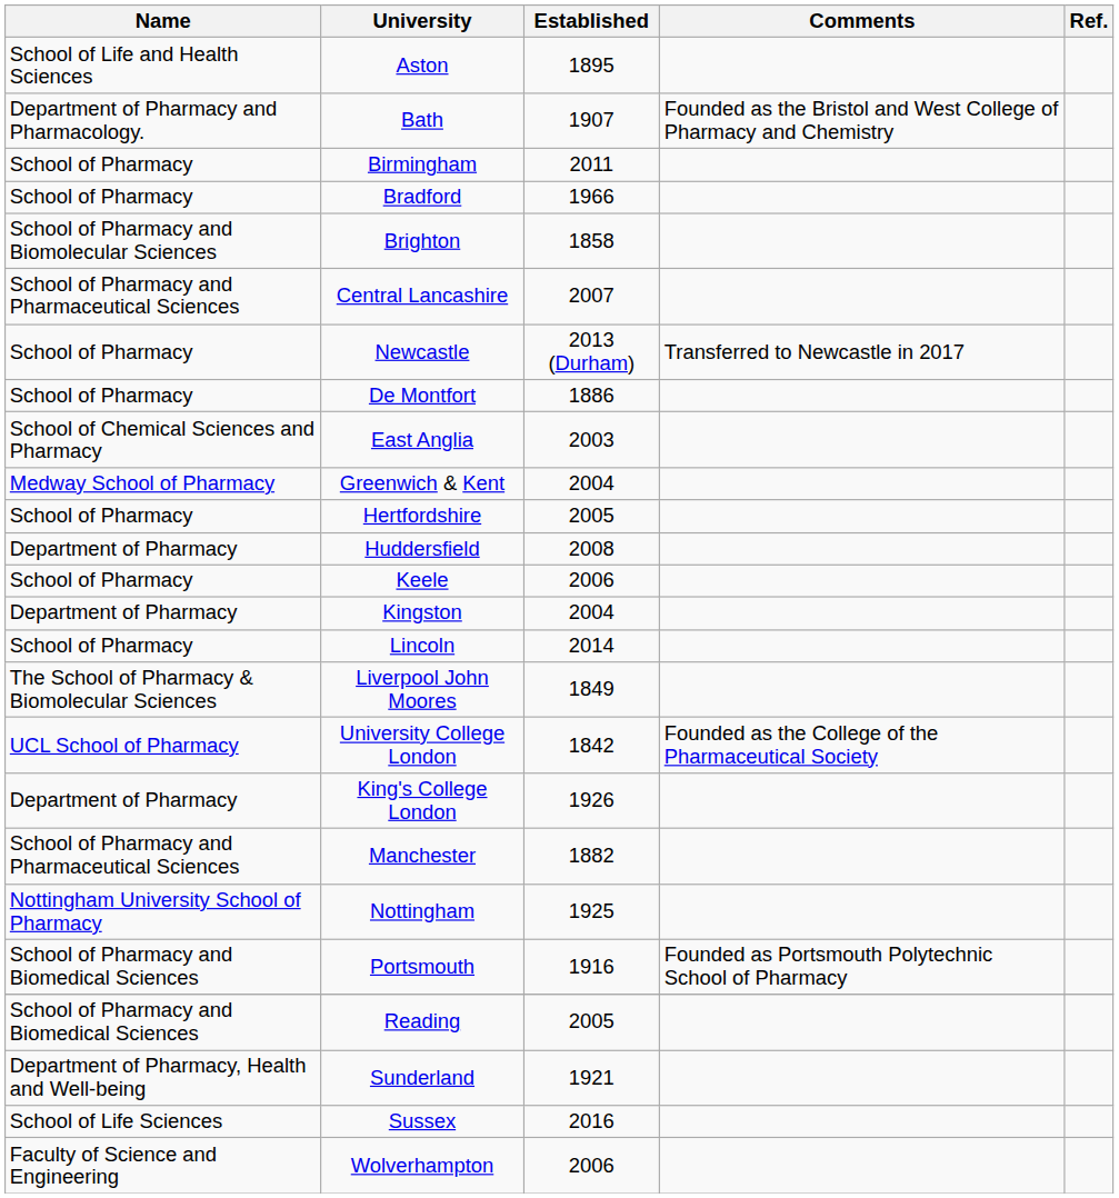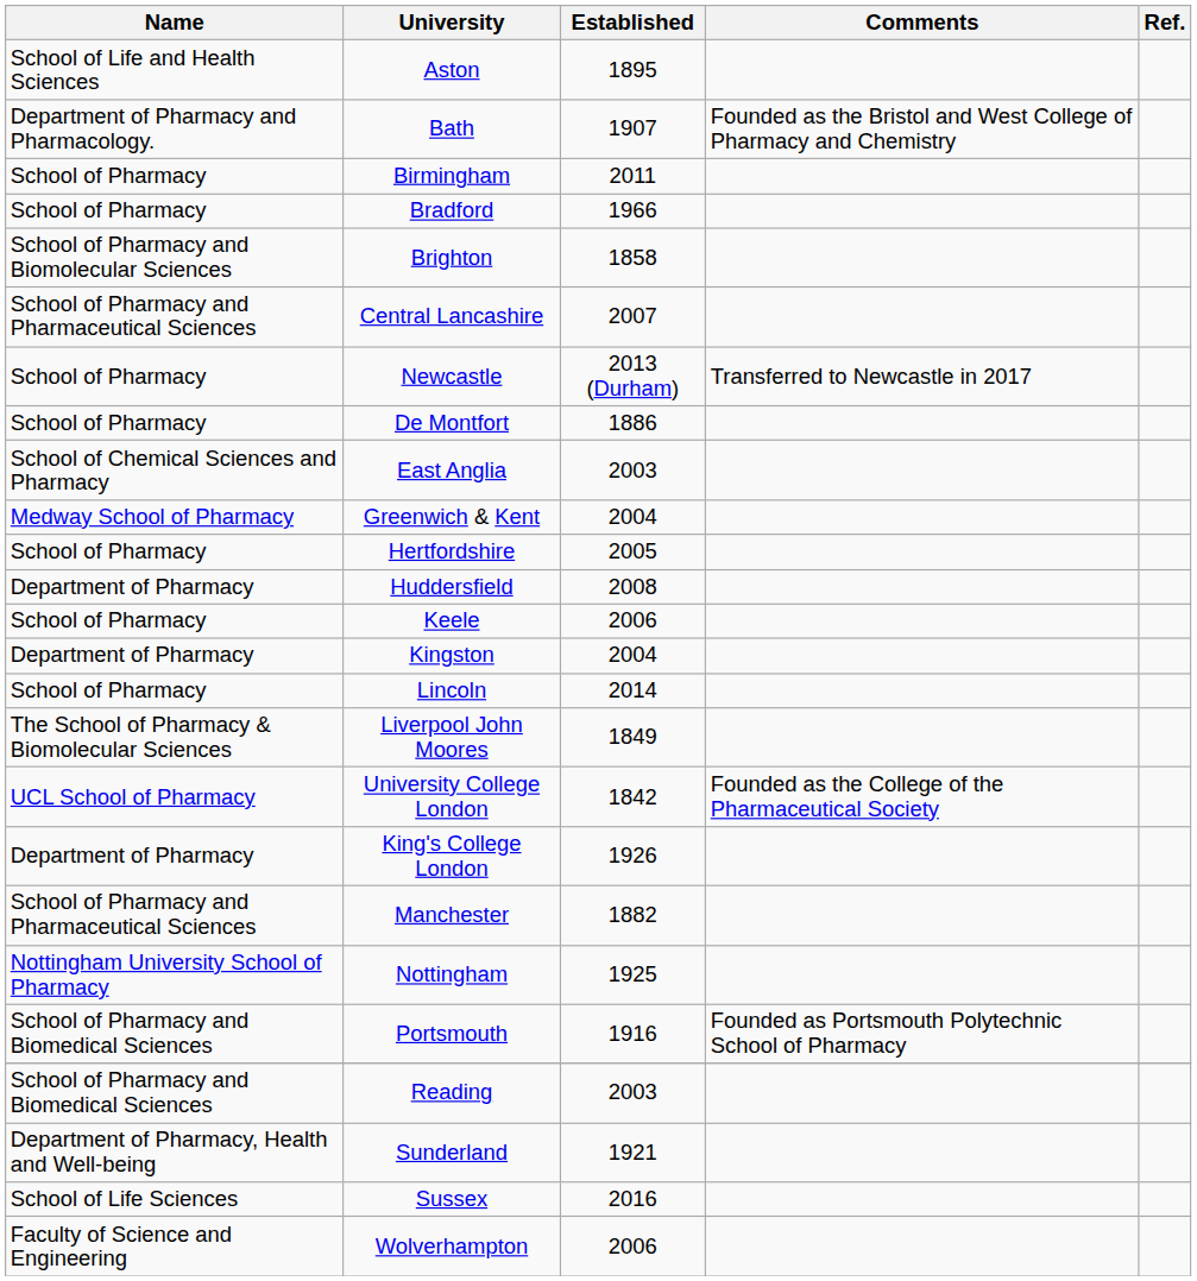 <table class="wikitable sortable">
 <tr>
 <th>Name</th>
 <th>University</th>
 <th>Established</th>
 <th>Comments</th>
 <th>Ref.</th>
 </tr>
 <tr>
 <td>School of Life and Health Sciences</td>
 <td align="center"><a href='#'>Aston</a></td>
 <td align="center">1895</td>
 <td></td>
 <td></td>
 </tr>
 <tr>
 <td>Department of Pharmacy and Pharmacology.</td>
 <td align="center"><a href='#'>Bath</a></td>
 <td align="center">1907</td>
 <td>Founded as the Bristol and West College of Pharmacy and Chemistry</td>
 <td align="center"></td>
 </tr>
 <tr>
 <td>School of Pharmacy</td>
 <td align="center"><a href='#'>Birmingham</a></td>
 <td align="center">2011</td>
 <td></td>
 </tr>
 <tr>
 <td>School of Pharmacy</td>
 <td align="center"><a href='#'>Bradford</a></td>
 <td align="center">1966</td>
 <td></td>
 <td align="center"></td>
 </tr>
 <tr>
 <td>School of Pharmacy and Biomolecular Sciences</td>
 <td align="center"><a href='#'>Brighton</a></td>
 <td align="center">1858</td>
 <td></td>
 <td align="center"></td>
 </tr>
 <tr>
 <td>School of Pharmacy and Pharmaceutical Sciences</td>
 <td align="center"><a href='#'>Central Lancashire</a></td>
 <td align="center">2007</td>
 <td></td>
 <td align="center"></td>
 </tr>
 <tr>
 <td>School of Pharmacy</td>
 <td align="center"><a href='#'>Newcastle</a></td>
 <td align="center">2013 (<a href='#'>Durham</a>)</td>
 <td>Transferred to Newcastle in 2017</td>
 <td align="center"></td>
 </tr>
 <tr>
 <td>School of Pharmacy</td>
 <td align="center"><a href='#'>De Montfort</a></td>
 <td align="center">1886</td>
 <td></td>
 <td align="center"></td>
 </tr>
 <tr>
 <td>School of Chemical Sciences and Pharmacy</td>
 <td align="center"><a href='#'>East Anglia</a></td>
 <td align="center">2003</td>
 <td></td>
 <td align="center"></td>
 </tr>
 <tr>
 <td><a href='#'>Medway School of Pharmacy</a></td>
 <td align="center"><a href='#'>Greenwich</a> & <a href='#'>Kent</a></td>
 <td align="center">2004</td>
 <td></td>
 <td align="center"></td>
 </tr>
 <tr>
 <td>School of Pharmacy</td>
 <td align="center"><a href='#'>Hertfordshire</a></td>
 <td align="center">2005</td>
 <td></td>
 <td align="center"></td>
 </tr>
 <tr>
 <td>Department of Pharmacy</td>
 <td align="center"><a href='#'>Huddersfield</a></td>
 <td align="center">2008</td>
 <td></td>
 <td align="center"></td>
 </tr>
 <tr>
 <td>School of Pharmacy</td>
 <td align="center"><a href='#'>Keele</a></td>
 <td align="center">2006</td>
 <td></td>
 <td align="center"></td>
 </tr>
 <tr>
 <td>Department of Pharmacy</td>
 <td align="center"><a href='#'>Kingston</a></td>
 <td align="center">2004</td>
 <td></td>
 <td align="center"></td>
 </tr>
 <tr>
 <td>School of Pharmacy</td>
 <td align="center"><a href='#'>Lincoln</a></td>
 <td align="center">2014</td>
 <td></td>
 <td align="center"></td>
 </tr>
 <tr>
 <td>The School of Pharmacy & Biomolecular Sciences</td>
 <td align="center"><a href='#'>Liverpool John Moores</a></td>
 <td align="center">1849</td>
 <td></td>
 <td align="center"></td>
 </tr>
 <tr>
 <td><a href='#'>UCL School of Pharmacy</a></td>
 <td align="center"><a href='#'>University College London</a></td>
 <td align="center">1842</td>
 <td>Founded as the College of the <a href='#'>Pharmaceutical Society</a></td>
 <td align="center"></td>
 </tr>
 <tr>
 <td>Department of Pharmacy</td>
 <td align="center"><a href='#'>King's College London</a></td>
 <td align="center">1926</td>
 <td></td>
 <td align="center"></td>
 </tr>
 <tr>
 <td>School of Pharmacy and Pharmaceutical Sciences</td>
 <td align="center"><a href='#'>Manchester</a></td>
 <td align="center">1882</td>
 <td></td>
 <td align="center"></td>
 </tr>
 <tr>
 <td><a href='#'>Nottingham University School of Pharmacy</a></td>
 <td align="center"><a href='#'>Nottingham</a></td>
 <td align="center">1925</td>
 <td></td>
 <td align="center"></td>
 </tr>
 <tr>
 <td>School of Pharmacy and Biomedical Sciences</td>
 <td align="center"><a href='#'>Portsmouth</a></td>
 <td align="center">1916</td>
 <td>Founded as Portsmouth Polytechnic School of Pharmacy</td>
 <td align="center"></td>
 </tr>
 <tr>
 </tr>
 <tr>
 <td>School of Pharmacy and Biomedical Sciences</td>
 <td align="center"><a href='#'>Reading</a></td>
-<td align="center">2005</td>
+<td align="center">2003</td>
 <td></td>
 <td align="center"></td>
 </tr>
 <tr>
 <td>Department of Pharmacy, Health and Well-being</td>
 <td align="center"><a href='#'>Sunderland</a></td>
 <td align="center">1921</td>
 <td></td>
 <td></td>
 </tr>
 <tr>
 <td>School of Life Sciences</td>
 <td align="center"><a href='#'>Sussex</a></td>
 <td align="center">2016</td>
 <td></td>
 <td></td>
 </tr>
 <tr>
 <td>Faculty of Science and Engineering</td>
 <td align="center"><a href='#'>Wolverhampton</a></td>
 <td align="center">2006</td>
 <td></td>
 <td align="center"></td>
 </tr>
 </table>
